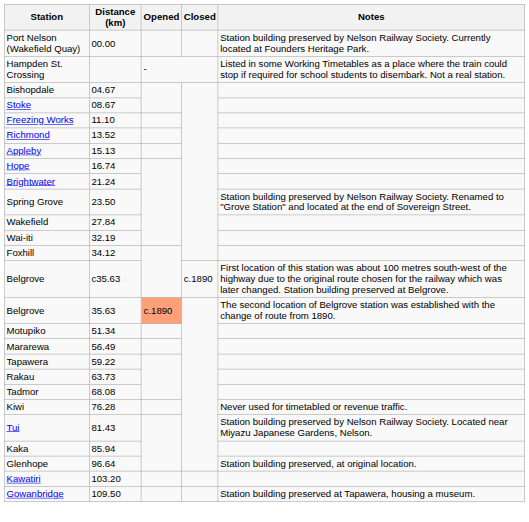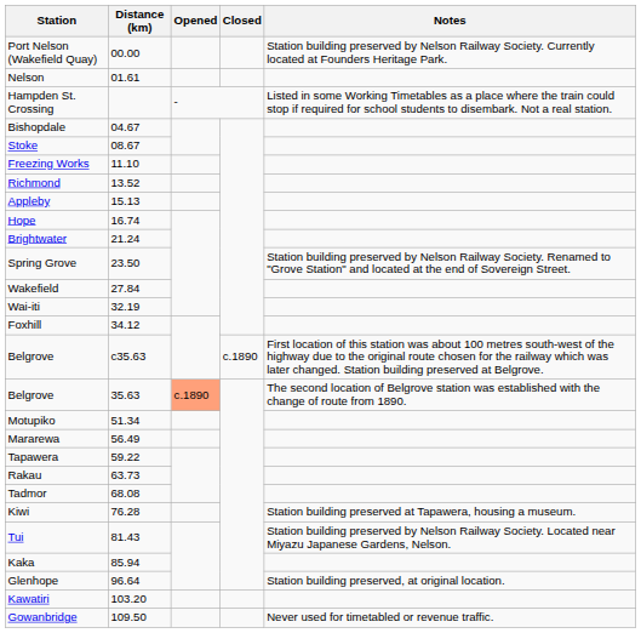 <table class="wikitable sortable">
 <tr>
 <th>Station</th>
 <th>Distance (km)</th>
 <th>Opened</th>
 <th>Closed</th>
 <th class="unsortable">Notes</th>
 </tr>
 <tr>
 <td>Port Nelson (Wakefield Quay)</td>
 <td>00.00</td>
 <td></td>
 <td></td>
 <td>Station building preserved by Nelson Railway Society. Currently located at Founders Heritage Park.</td>
+</tr>
+<tr>
+<td>Nelson</td>
+<td>01.61</td>
+<td></td>
+<td></td>
+<td></td>
 </tr>
 <tr>
 <td>Hampden St. Crossing</td>
 <td></td>
 <td colspan="2">-</td>
 <td>Listed in some Working Timetables as a place where the train could stop if required for school students to disembark.  Not a real station.</td>
 </tr>
 <tr>
 <td>Bishopdale</td>
 <td>04.67</td>
 <td rowspan="2"></td>
 <td rowspan="11"></td>
 <td></td>
 </tr>
 <tr>
 <td><a href='#'>Stoke</a></td>
 <td>08.67</td>
 <td></td>
 </tr>
 <tr>
 <td><a href='#'>Freezing Works</a></td>
 <td>11.10</td>
 <td></td>
 <td></td>
 </tr>
 <tr>
 <td><a href='#'>Richmond</a></td>
 <td>13.52</td>
 <td></td>
 <td></td>
 </tr>
 <tr>
 <td><a href='#'>Appleby</a></td>
 <td>15.13</td>
 <td></td>
 <td></td>
 </tr>
 <tr>
 <td><a href='#'>Hope</a></td>
 <td>16.74</td>
 <td rowspan="5"></td>
 <td></td>
 </tr>
 <tr>
 <td><a href='#'>Brightwater</a></td>
 <td>21.24</td>
 <td></td>
 </tr>
 <tr>
 <td>Spring Grove</td>
 <td>23.50</td>
 <td>Station building preserved by Nelson Railway Society. Renamed to "Grove Station" and located at the end of Sovereign Street.</td>
 </tr>
 <tr>
 <td>Wakefield</td>
 <td>27.84</td>
 <td></td>
 </tr>
 <tr>
 <td>Wai-iti</td>
 <td>32.19</td>
 <td></td>
 </tr>
 <tr>
 <td>Foxhill</td>
 <td>34.12</td>
 <td rowspan="2"></td>
 <td></td>
 </tr>
 <tr>
 <td>Belgrove</td>
 <td>c35.63</td>
 <td>c.1890</td>
 <td>First location of this station was about 100 metres south-west of the highway due to the original route chosen for the railway which was later changed. Station building preserved at Belgrove.</td>
 </tr>
 <tr>
 <td>Belgrove</td>
 <td>35.63</td>
 <td style="background: lightsalmon;">c.1890</td>
 <td rowspan="10"></td>
 <td>The second location of Belgrove station was established with the change of route from 1890.</td>
 </tr>
 <tr>
 <td>Motupiko</td>
 <td>51.34</td>
 <td></td>
 <td></td>
 </tr>
 <tr>
 <td>Mararewa</td>
 <td>56.49</td>
 <td></td>
 <td></td>
 </tr>
 <tr>
 <td>Tapawera</td>
 <td>59.22</td>
 <td rowspan="3"></td>
 <td></td>
 </tr>
 <tr>
 <td>Rakau</td>
 <td>63.73</td>
 <td></td>
 </tr>
 <tr>
 <td>Tadmor</td>
 <td>68.08</td>
 <td></td>
 </tr>
 <tr>
 <td>Kiwi</td>
 <td>76.28</td>
 <td></td>
-<td>Never used for timetabled or revenue traffic.</td>
+<td>Station building preserved at Tapawera, housing a museum.</td>
 </tr>
 <tr>
 <td><a href='#'>Tui</a></td>
 <td>81.43</td>
 <td rowspan="3"></td>
 <td>Station building preserved by Nelson Railway Society. Located near Miyazu Japanese Gardens, Nelson.</td>
 </tr>
 <tr>
 <td>Kaka</td>
 <td>85.94</td>
 <td></td>
 </tr>
 <tr>
 <td>Glenhope</td>
 <td>96.64</td>
 <td>Station building preserved, at original location.</td>
 </tr>
 <tr>
 <td><a href='#'>Kawatiri</a></td>
 <td>103.20</td>
 <td></td>
 <td></td>
 <td></td>
 </tr>
 <tr>
 <td><a href='#'>Gowanbridge</a></td>
 <td>109.50</td>
 <td></td>
 <td></td>
-<td>Station building preserved at Tapawera, housing a museum.</td>
+<td>Never used for timetabled or revenue traffic.</td>
 </tr>
 </table>
